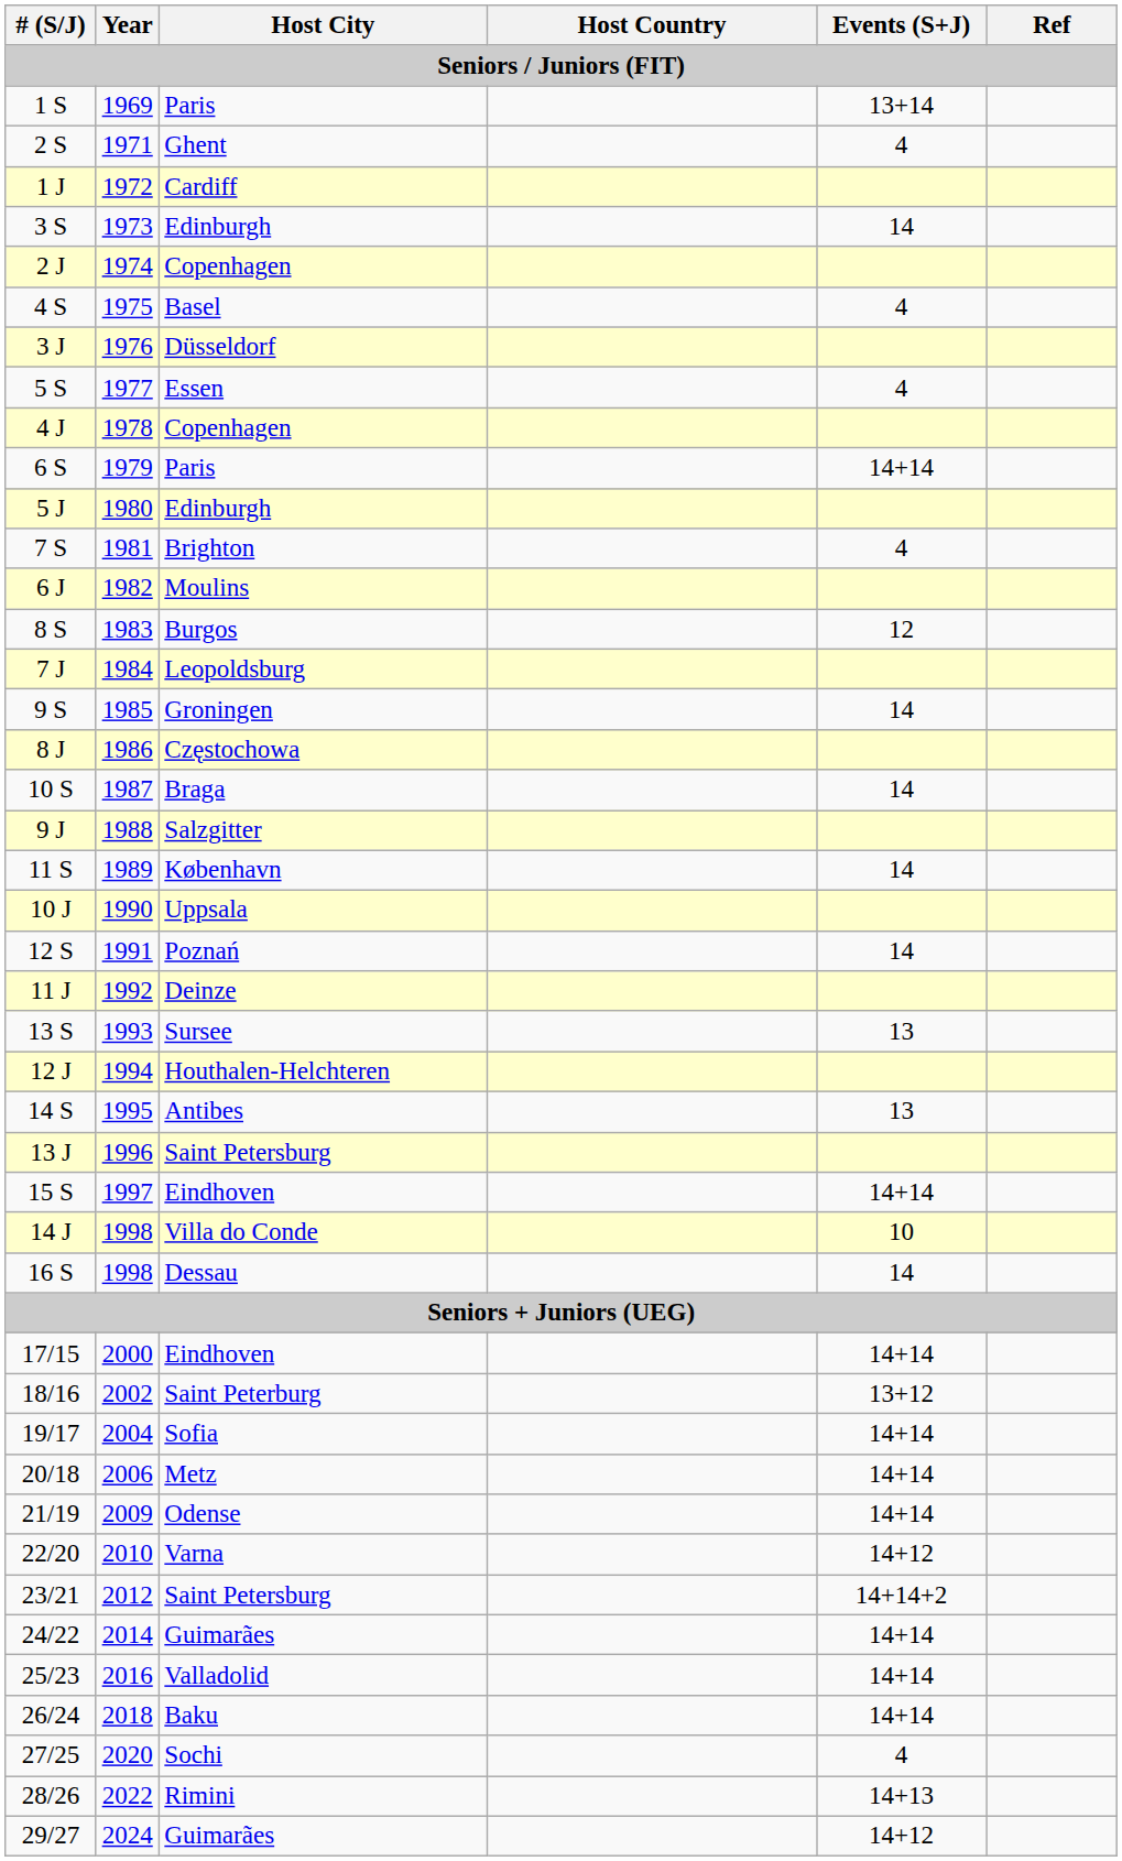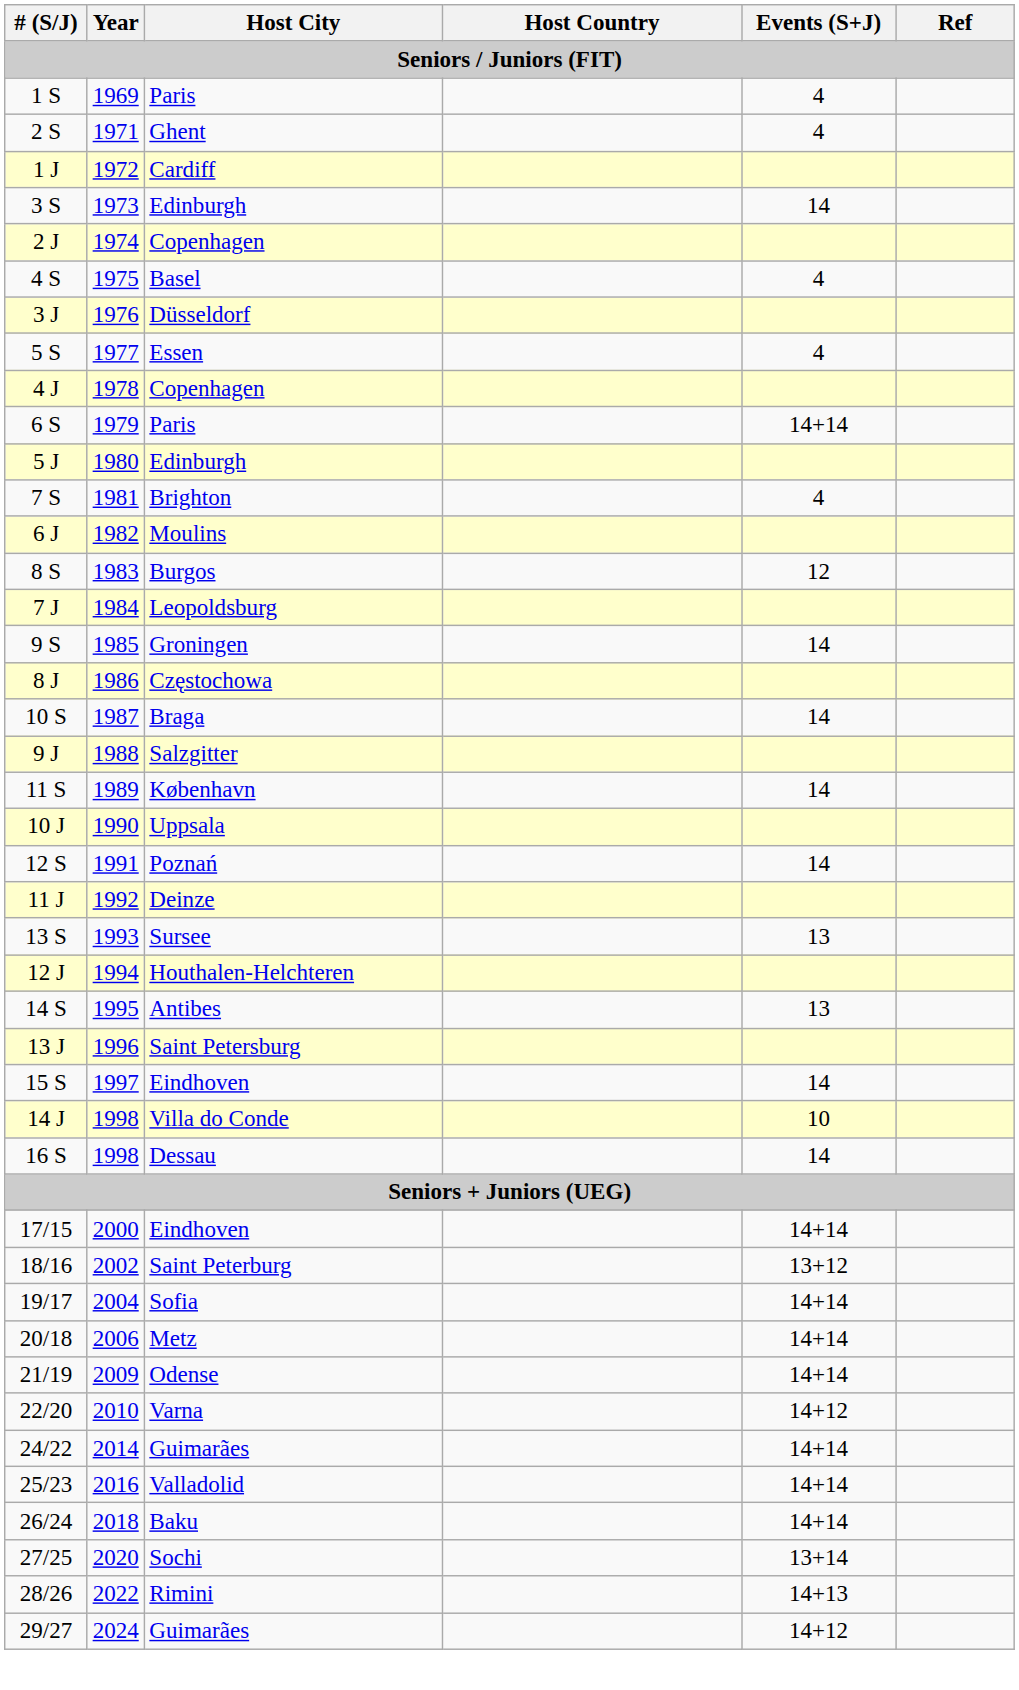 <table class="wikitable sortable" style="text-align:center;">
 <tr>
 <th width=50># (S/J)</th>
 <th width=30>Year</th>
 <th width=200>Host City</th>
 <th width=200>Host Country</th>
 <th width=100>Events (S+J)</th>
 <th width=75>Ref</th>
 </tr>
 <tr>
 <td colspan=6 bgcolor="#cccccc" align=center><strong>Seniors / Juniors (FIT)</strong></td>
 </tr>
 <tr>
 <td>1 S</td>
 <td><a href='#'>1969</a></td>
 <td align=left><a href='#'>Paris</a></td>
 <td align=left></td>
-<td>13+14</td>
+<td>4</td>
 <td></td>
 </tr>
 <tr>
 <td>2 S</td>
 <td><a href='#'>1971</a></td>
 <td align=left><a href='#'>Ghent</a></td>
 <td align=left></td>
 <td>4</td>
 <td></td>
 </tr>
 <tr bgcolor=#FFFFCC>
 <td>1 J</td>
 <td><a href='#'>1972</a></td>
 <td align=left><a href='#'>Cardiff</a></td>
 <td align=left></td>
 <td></td>
 <td></td>
 </tr>
 <tr>
 <td>3 S</td>
 <td><a href='#'>1973</a></td>
 <td align=left><a href='#'>Edinburgh</a></td>
 <td align=left></td>
 <td>14</td>
 <td></td>
 </tr>
 <tr bgcolor=#FFFFCC>
 <td>2 J</td>
 <td><a href='#'>1974</a></td>
 <td align=left><a href='#'>Copenhagen</a></td>
 <td align=left></td>
 <td></td>
 <td></td>
 </tr>
 <tr>
 <td>4 S</td>
 <td><a href='#'>1975</a></td>
 <td align=left><a href='#'>Basel</a></td>
 <td align=left></td>
 <td>4</td>
 <td></td>
 </tr>
 <tr bgcolor=#FFFFCC>
 <td>3 J</td>
 <td><a href='#'>1976</a></td>
 <td align=left><a href='#'>Düsseldorf</a></td>
 <td align=left></td>
 <td></td>
 <td></td>
 </tr>
 <tr>
 <td>5 S</td>
 <td><a href='#'>1977</a></td>
 <td align=left><a href='#'>Essen</a></td>
 <td align=left></td>
 <td>4</td>
 <td></td>
 </tr>
 <tr bgcolor=#FFFFCC>
 <td>4 J</td>
 <td><a href='#'>1978</a></td>
 <td align=left><a href='#'>Copenhagen</a></td>
 <td align=left></td>
 <td></td>
 <td></td>
 </tr>
 <tr>
 <td>6 S</td>
 <td><a href='#'>1979</a></td>
 <td align=left><a href='#'>Paris</a></td>
 <td align=left></td>
 <td>14+14</td>
 <td></td>
 </tr>
 <tr bgcolor=#FFFFCC>
 <td>5 J</td>
 <td><a href='#'>1980</a></td>
 <td align=left><a href='#'>Edinburgh</a></td>
 <td align=left></td>
 <td></td>
 <td></td>
 </tr>
 <tr>
 <td>7 S</td>
 <td><a href='#'>1981</a></td>
 <td align=left><a href='#'>Brighton</a></td>
 <td align=left></td>
 <td>4</td>
 <td></td>
 </tr>
 <tr bgcolor=#FFFFCC>
 <td>6 J</td>
 <td><a href='#'>1982</a></td>
 <td align=left><a href='#'>Moulins</a></td>
 <td align=left></td>
 <td></td>
 <td></td>
 </tr>
 <tr>
 <td>8 S</td>
 <td><a href='#'>1983</a></td>
 <td align=left><a href='#'>Burgos</a></td>
 <td align=left></td>
 <td>12</td>
 <td></td>
 </tr>
 <tr bgcolor=#FFFFCC>
 <td>7 J</td>
 <td><a href='#'>1984</a></td>
 <td align=left><a href='#'>Leopoldsburg</a></td>
 <td align=left></td>
 <td></td>
 <td></td>
 </tr>
 <tr>
 <td>9 S</td>
 <td><a href='#'>1985</a></td>
 <td align=left><a href='#'>Groningen</a></td>
 <td align=left></td>
 <td>14</td>
 <td></td>
 </tr>
 <tr bgcolor=#FFFFCC>
 <td>8 J</td>
 <td><a href='#'>1986</a></td>
 <td align=left><a href='#'>Częstochowa</a></td>
 <td align=left></td>
 <td></td>
 <td></td>
 </tr>
 <tr>
 <td>10 S</td>
 <td><a href='#'>1987</a></td>
 <td align=left><a href='#'>Braga</a></td>
 <td align=left></td>
 <td>14</td>
 <td></td>
 </tr>
 <tr bgcolor=#FFFFCC>
 <td>9 J</td>
 <td><a href='#'>1988</a></td>
 <td align=left><a href='#'>Salzgitter</a></td>
 <td align=left></td>
 <td></td>
 <td></td>
 </tr>
 <tr>
 <td>11 S</td>
 <td><a href='#'>1989</a></td>
 <td align=left><a href='#'>København</a></td>
 <td align=left></td>
 <td>14</td>
 <td></td>
 </tr>
 <tr bgcolor=#FFFFCC>
 <td>10 J</td>
 <td><a href='#'>1990</a></td>
 <td align=left><a href='#'>Uppsala</a></td>
 <td align=left></td>
 <td></td>
 <td></td>
 </tr>
 <tr>
 <td>12 S</td>
 <td><a href='#'>1991</a></td>
 <td align=left><a href='#'>Poznań</a></td>
 <td align=left></td>
 <td>14</td>
 <td></td>
 </tr>
 <tr bgcolor=#FFFFCC>
 <td>11 J</td>
 <td><a href='#'>1992</a></td>
 <td align=left><a href='#'>Deinze</a></td>
 <td align=left></td>
 <td></td>
 <td></td>
 </tr>
 <tr>
 <td>13 S</td>
 <td><a href='#'>1993</a></td>
 <td align=left><a href='#'>Sursee</a></td>
 <td align=left></td>
 <td>13</td>
 <td></td>
 </tr>
 <tr bgcolor=#FFFFCC>
 <td>12 J</td>
 <td><a href='#'>1994</a></td>
 <td align=left><a href='#'>Houthalen-Helchteren</a></td>
 <td align=left></td>
 <td></td>
 <td></td>
 </tr>
 <tr>
 <td>14 S</td>
 <td><a href='#'>1995</a></td>
 <td align=left><a href='#'>Antibes</a></td>
 <td align=left></td>
 <td>13</td>
 <td></td>
 </tr>
 <tr bgcolor=#FFFFCC>
 <td>13 J</td>
 <td><a href='#'>1996</a></td>
 <td align=left><a href='#'>Saint Petersburg</a></td>
 <td align=left></td>
 <td></td>
 <td></td>
 </tr>
 <tr>
 <td>15 S</td>
 <td><a href='#'>1997</a></td>
 <td align=left><a href='#'>Eindhoven</a></td>
 <td align=left></td>
-<td>14+14</td>
+<td>14</td>
 <td></td>
 </tr>
 <tr bgcolor=#FFFFCC>
 <td>14 J</td>
 <td><a href='#'>1998</a></td>
 <td align=left><a href='#'>Villa do Conde</a></td>
 <td align=left></td>
 <td>10</td>
 <td></td>
 </tr>
 <tr>
 <td>16 S</td>
 <td><a href='#'>1998</a></td>
 <td align=left><a href='#'>Dessau</a></td>
 <td align=left></td>
 <td>14</td>
 <td></td>
 </tr>
 <tr>
 <td colspan=6 bgcolor="#cccccc" align=center><strong>Seniors + Juniors (UEG)</strong></td>
 </tr>
 <tr>
 <td>17/15</td>
 <td><a href='#'>2000</a></td>
 <td align=left><a href='#'>Eindhoven</a></td>
 <td align=left></td>
 <td>14+14</td>
 <td></td>
 </tr>
 <tr>
 <td>18/16</td>
 <td><a href='#'>2002</a></td>
 <td align=left><a href='#'>Saint Peterburg</a></td>
 <td align=left></td>
 <td>13+12</td>
 <td></td>
 </tr>
 <tr>
 <td>19/17</td>
 <td><a href='#'>2004</a></td>
 <td align=left><a href='#'>Sofia</a></td>
 <td align=left></td>
 <td>14+14</td>
 <td></td>
 </tr>
 <tr>
 <td>20/18</td>
 <td><a href='#'>2006</a></td>
 <td align=left><a href='#'>Metz</a></td>
 <td align=left></td>
 <td>14+14</td>
 <td></td>
 </tr>
 <tr>
 <td>21/19</td>
 <td><a href='#'>2009</a></td>
 <td align=left><a href='#'>Odense</a></td>
 <td align=left></td>
 <td>14+14</td>
 <td></td>
 </tr>
 <tr>
 <td>22/20</td>
 <td><a href='#'>2010</a></td>
 <td align=left><a href='#'>Varna</a></td>
 <td align=left></td>
 <td>14+12</td>
 <td></td>
 </tr>
 <tr>
-<td>23/21</td>
-<td><a href='#'>2012</a></td>
-<td align=left><a href='#'>Saint Petersburg</a></td>
-<td align=left></td>
-<td>14+14+2</td>
-<td></td>
-</tr>
-<tr>
 <td>24/22</td>
 <td><a href='#'>2014</a></td>
 <td align=left><a href='#'>Guimarães</a></td>
 <td align=left></td>
 <td>14+14</td>
 <td></td>
 </tr>
 <tr>
 <td>25/23</td>
 <td><a href='#'>2016</a></td>
 <td align=left><a href='#'>Valladolid</a></td>
 <td align=left></td>
 <td>14+14</td>
 <td></td>
 </tr>
 <tr>
 <td>26/24</td>
 <td><a href='#'>2018</a></td>
 <td align=left><a href='#'>Baku</a></td>
 <td align=left></td>
 <td>14+14</td>
 <td></td>
 </tr>
 <tr>
 <td>27/25</td>
 <td><a href='#'>2020</a></td>
 <td align=left><a href='#'>Sochi</a></td>
 <td align=left></td>
-<td>4</td>
+<td>13+14</td>
 <td></td>
 </tr>
 <tr>
 <td>28/26</td>
 <td><a href='#'>2022</a></td>
 <td align=left><a href='#'>Rimini</a></td>
 <td align=left></td>
 <td>14+13</td>
 <td></td>
 </tr>
 <tr>
 <td>29/27</td>
 <td><a href='#'>2024</a></td>
 <td align=left><a href='#'>Guimarães</a></td>
 <td align=left></td>
 <td>14+12</td>
 <td></td>
 </tr>
 </table>
